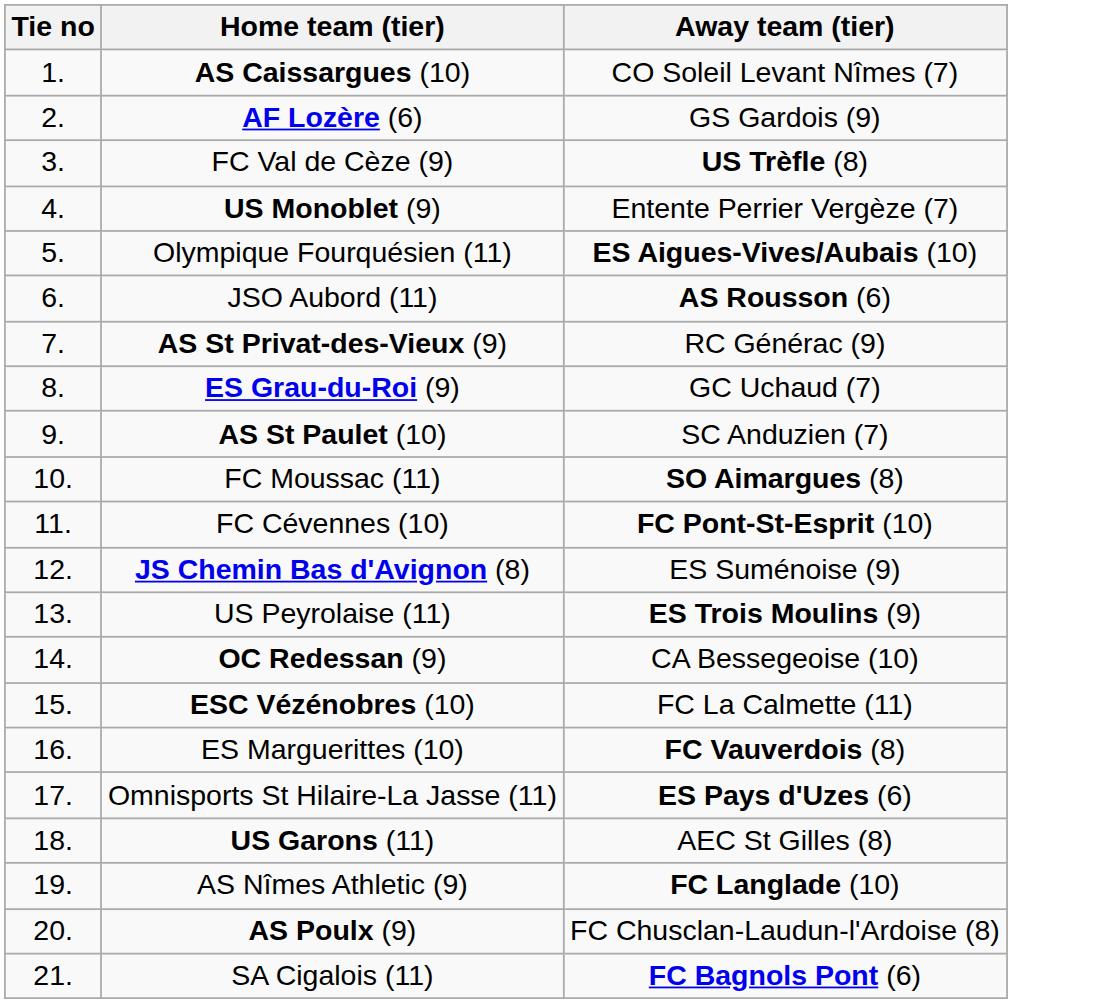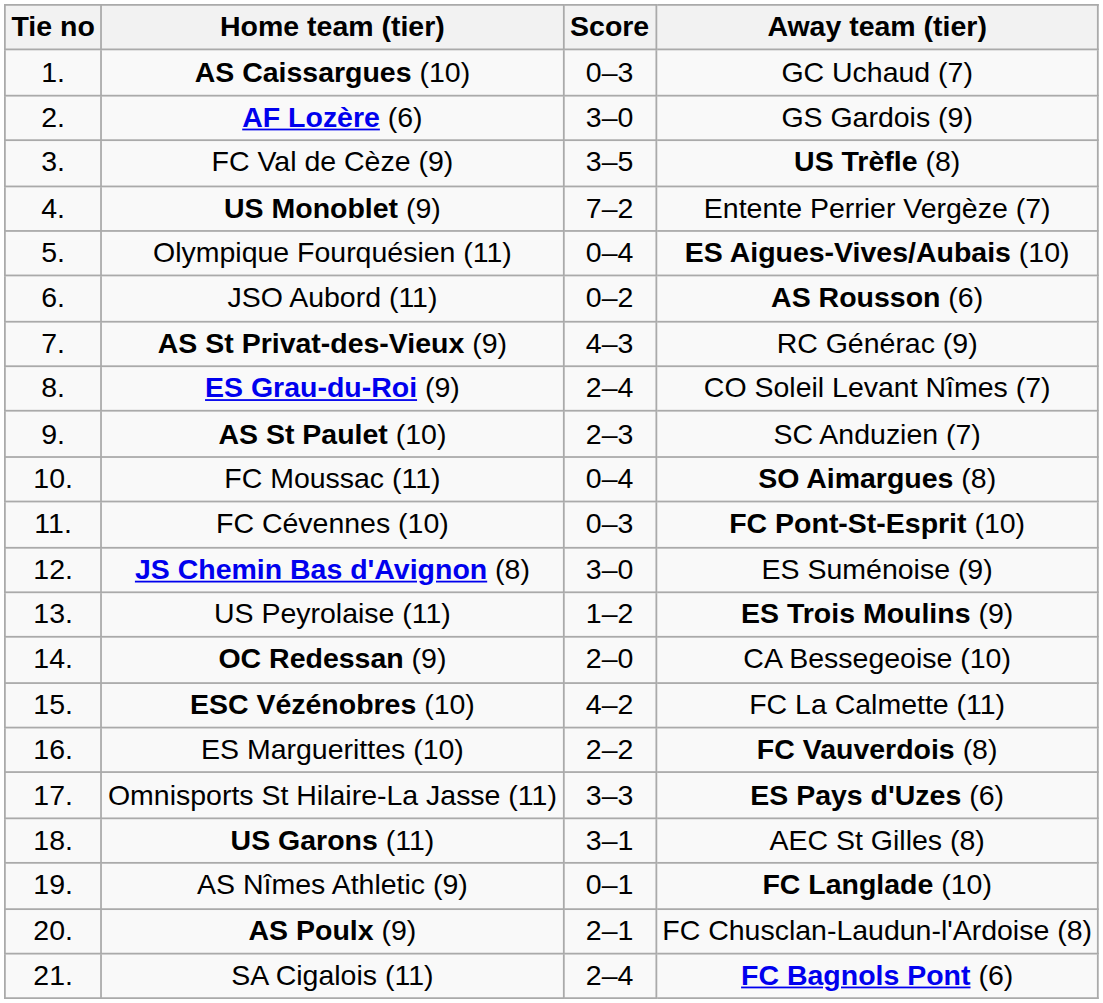 <table class="wikitable" style="text-align: center">
 <tr>
 <th>Tie no</th>
 <th>Home team (tier)</th>
+<th>Score</th>
 <th>Away team (tier)</th>
 </tr>
 <tr>
 <td>1.</td>
 <td><strong>AS Caissargues</strong> (10)</td>
-<td>CO Soleil Levant Nîmes (7)</td>
+<td>0–3</td>
+<td>GC Uchaud (7)</td>
 </tr>
 <tr>
 <td>2.</td>
 <td><strong><a href='#'>AF Lozère</a></strong> (6)</td>
+<td>3–0</td>
 <td>GS Gardois (9)</td>
 </tr>
 <tr>
 <td>3.</td>
 <td>FC Val de Cèze (9)</td>
+<td>3–5 </td>
 <td><strong>US Trèfle</strong> (8)</td>
 </tr>
 <tr>
 <td>4.</td>
 <td><strong>US Monoblet</strong> (9)</td>
+<td>7–2</td>
 <td>Entente Perrier Vergèze (7)</td>
 </tr>
 <tr>
 <td>5.</td>
 <td>Olympique Fourquésien (11)</td>
+<td>0–4</td>
 <td><strong>ES Aigues-Vives/Aubais</strong> (10)</td>
 </tr>
 <tr>
 <td>6.</td>
 <td>JSO Aubord (11)</td>
+<td>0–2</td>
 <td><strong>AS Rousson</strong> (6)</td>
 </tr>
 <tr>
 <td>7.</td>
 <td><strong>AS St Privat-des-Vieux</strong> (9)</td>
+<td>4–3 </td>
 <td>RC Générac (9)</td>
 </tr>
 <tr>
 <td>8.</td>
 <td><strong><a href='#'>ES Grau-du-Roi</a></strong> (9)</td>
-<td>GC Uchaud (7)</td>
+<td>2–4 </td>
+<td>CO Soleil Levant Nîmes (7)</td>
 </tr>
 <tr>
 <td>9.</td>
 <td><strong>AS St Paulet</strong> (10)</td>
+<td>2–3</td>
 <td>SC Anduzien (7)</td>
 </tr>
 <tr>
 <td>10.</td>
 <td>FC Moussac (11)</td>
+<td>0–4</td>
 <td><strong>SO Aimargues</strong> (8)</td>
 </tr>
 <tr>
 <td>11.</td>
 <td>FC Cévennes (10)</td>
+<td>0–3</td>
 <td><strong>FC Pont-St-Esprit</strong> (10)</td>
 </tr>
 <tr>
 <td>12.</td>
 <td><strong><a href='#'>JS Chemin Bas d'Avignon</a></strong> (8)</td>
+<td>3–0</td>
 <td>ES Suménoise (9)</td>
 </tr>
 <tr>
 <td>13.</td>
 <td>US Peyrolaise (11)</td>
+<td>1–2</td>
 <td><strong>ES Trois Moulins</strong> (9)</td>
 </tr>
 <tr>
 <td>14.</td>
 <td><strong>OC Redessan</strong> (9)</td>
+<td>2–0</td>
 <td>CA Bessegeoise (10)</td>
 </tr>
 <tr>
 <td>15.</td>
 <td><strong>ESC Vézénobres</strong> (10)</td>
+<td>4–2 </td>
 <td>FC La Calmette (11)</td>
 </tr>
 <tr>
 <td>16.</td>
 <td>ES Marguerittes (10)</td>
+<td>2–2 </td>
 <td><strong>FC Vauverdois</strong> (8)</td>
 </tr>
 <tr>
 <td>17.</td>
 <td>Omnisports St Hilaire-La Jasse (11)</td>
+<td>3–3 </td>
 <td><strong>ES Pays d'Uzes</strong> (6)</td>
 </tr>
 <tr>
 <td>18.</td>
 <td><strong>US Garons</strong> (11)</td>
+<td>3–1</td>
 <td>AEC St Gilles (8)</td>
 </tr>
 <tr>
 <td>19.</td>
 <td>AS Nîmes Athletic (9)</td>
+<td>0–1</td>
 <td><strong>FC Langlade</strong> (10)</td>
 </tr>
 <tr>
 <td>20.</td>
 <td><strong>AS Poulx</strong> (9)</td>
+<td>2–1</td>
 <td>FC Chusclan-Laudun-l'Ardoise (8)</td>
 </tr>
 <tr>
 <td>21.</td>
 <td>SA Cigalois (11)</td>
+<td>2–4</td>
 <td><strong><a href='#'>FC Bagnols Pont</a></strong> (6)</td>
 </tr>
 </table>
